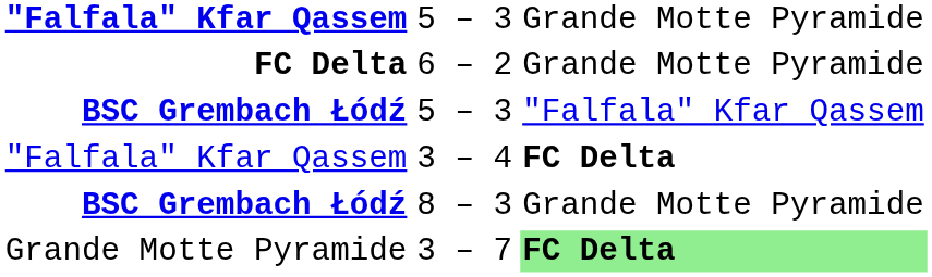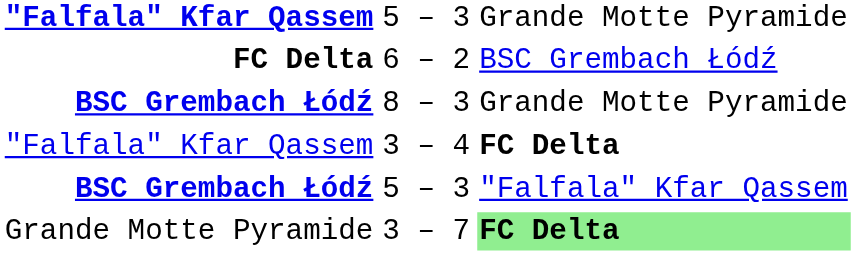 <table>
 <tr>
 <th width=auto></th>
 <td></td>
 </tr>
 <tr>
 <td align=right><strong><a href='#'>"Falfala" Kfar Qassem</a></strong> </td>
 <td align=center>5 – 3</td>
 <td align=left> Grande Motte Pyramide</td>
 </tr>
 <tr>
 <td align=right><strong>FC Delta</strong> </td>
 <td align=center>6 – 2</td>
-<td align=left> Grande Motte Pyramide</td>
+<td align=left> <a href='#'>BSC Grembach Łódź</a></td>
 </tr>
 <tr>
 <td align=right><strong><a href='#'>BSC Grembach Łódź</a></strong> </td>
-<td align=center>5 – 3</td>
-<td align=left> <a href='#'>"Falfala" Kfar Qassem</a></td>
+<td align=center>8 – 3</td>
+<td align=left> Grande Motte Pyramide</td>
 </tr>
 <tr>
 <td align=right><a href='#'>"Falfala" Kfar Qassem</a> </td>
 <td align=center>3 – 4</td>
 <td align=left> <strong>FC Delta</strong></td>
 </tr>
 <tr>
 <td align=right><strong><a href='#'>BSC Grembach Łódź</a></strong> </td>
-<td align=center>8 – 3</td>
-<td align=left> Grande Motte Pyramide</td>
+<td align=center>5 – 3</td>
+<td align=left> <a href='#'>"Falfala" Kfar Qassem</a></td>
 </tr>
 <tr>
 <td align=right>Grande Motte Pyramide </td>
 <td align=center>3 – 7</td>
 <td align=left style="background: lightgreen;"> <strong>FC Delta</strong></td>
 </tr>
 </table>
